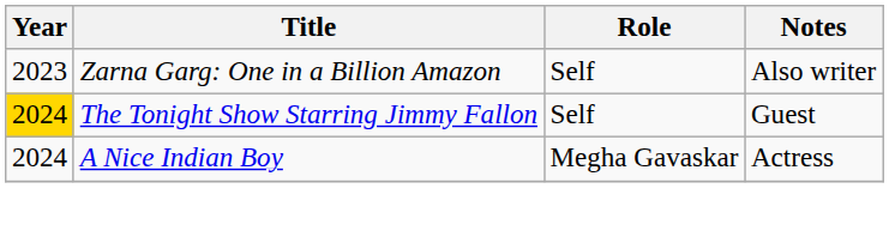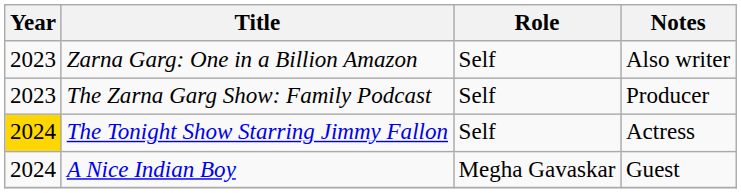 <table class="wikitable unsortable">
 <tr>
 <th>Year</th>
 <th>Title</th>
 <th>Role</th>
 <th>Notes</th>
 </tr>
 <tr>
 <td>2023</td>
 <td><em>Zarna Garg: One in a Billion Amazon</em></td>
 <td>Self</td>
 <td>Also writer</td>
 </tr>
 <tr>
+<td>2023</td>
+<td><em>The Zarna Garg Show: Family Podcast</em></td>
+<td>Self</td>
+<td>Producer</td>
+</tr>
+<tr>
 <td style="background: gold;">2024</td>
 <td><em><a href='#'>The Tonight Show Starring Jimmy Fallon</a></em></td>
 <td>Self</td>
-<td>Guest</td>
+<td>Actress</td>
 </tr>
 <tr>
 <td>2024</td>
 <td><em><a href='#'>A Nice Indian Boy</a></em></td>
 <td>Megha Gavaskar</td>
-<td>Actress</td>
+<td>Guest</td>
 </tr>
 <tr>
 </tr>
 </table>
